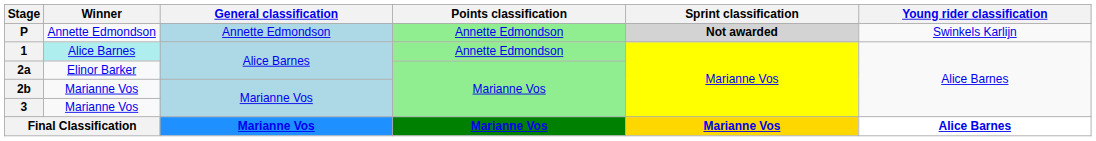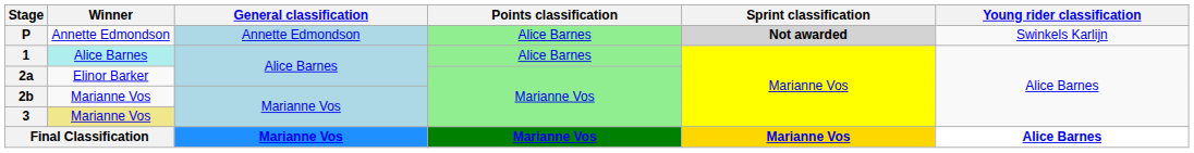 <table class="wikitable" style="text-align: center; font-size:86%;">
 <tr style="background-color: #efefef;">
 <th width="1%">Stage</th>
 <th width="10%">Winner</th>
 <th scope=col width="20%"><a href='#'>General classification</a><br></th>
 <th scope=col width="20%">Points classification<br></th>
 <th scope=col width="20%">Sprint classification<br></th>
 <th scope=col width="20%"><a href='#'>Young rider classification</a><br></th>
 </tr>
 <tr>
 <th>P</th>
 <td><a href='#'>Annette Edmondson</a></td>
 <td style="background:lightblue;"><a href='#'>Annette Edmondson</a></td>
-<td style="background:lightgreen;" rowspan=1><a href='#'>Annette Edmondson</a></td>
+<td style="background:lightgreen;" rowspan=1><a href='#'>Alice Barnes</a></td>
 <td style="background:lightgrey;" rowspan=1><strong>Not awarded</strong></td>
 <td style="background:offwhite;" rowspan=1><a href='#'>Swinkels Karlijn</a></td>
 </tr>
 <tr>
 <th>1</th>
 <td style="background: paleturquoise;"><a href='#'>Alice Barnes</a></td>
 <td style="background:lightblue;" rowspan=2><a href='#'>Alice Barnes</a></td>
-<td style="background:lightgreen;" rowspan=1><a href='#'>Annette Edmondson</a></td>
+<td style="background:lightgreen;" rowspan=1><a href='#'>Alice Barnes</a></td>
 <td style="background:yellow;" rowspan=4><a href='#'>Marianne Vos</a></td>
 <td style="background:offwhite;" rowspan=4><a href='#'>Alice Barnes</a></td>
 </tr>
 <tr>
 <th>2a</th>
 <td><a href='#'>Elinor Barker</a></td>
 <td style="background:lightgreen;" rowspan=3><a href='#'>Marianne Vos</a></td>
 </tr>
 <tr>
 <th>2b</th>
 <td><a href='#'>Marianne Vos</a></td>
 <td style="background:lightblue;" rowspan=2><a href='#'>Marianne Vos</a></td>
 </tr>
 <tr>
 <th>3</th>
-<td><a href='#'>Marianne Vos</a></td>
+<td style="background: khaki;"><a href='#'>Marianne Vos</a></td>
 </tr>
 <tr>
 <th colspan="2"><strong>Final Classification</strong></th>
 <th style="background:dodgerblue;"><a href='#'>Marianne Vos</a></th>
 <th style="background:green;"><a href='#'>Marianne Vos</a></th>
 <th style="background:gold;"><a href='#'>Marianne Vos</a></th>
 <th style="background:white;"><a href='#'>Alice Barnes</a></th>
 </tr>
 </table>
